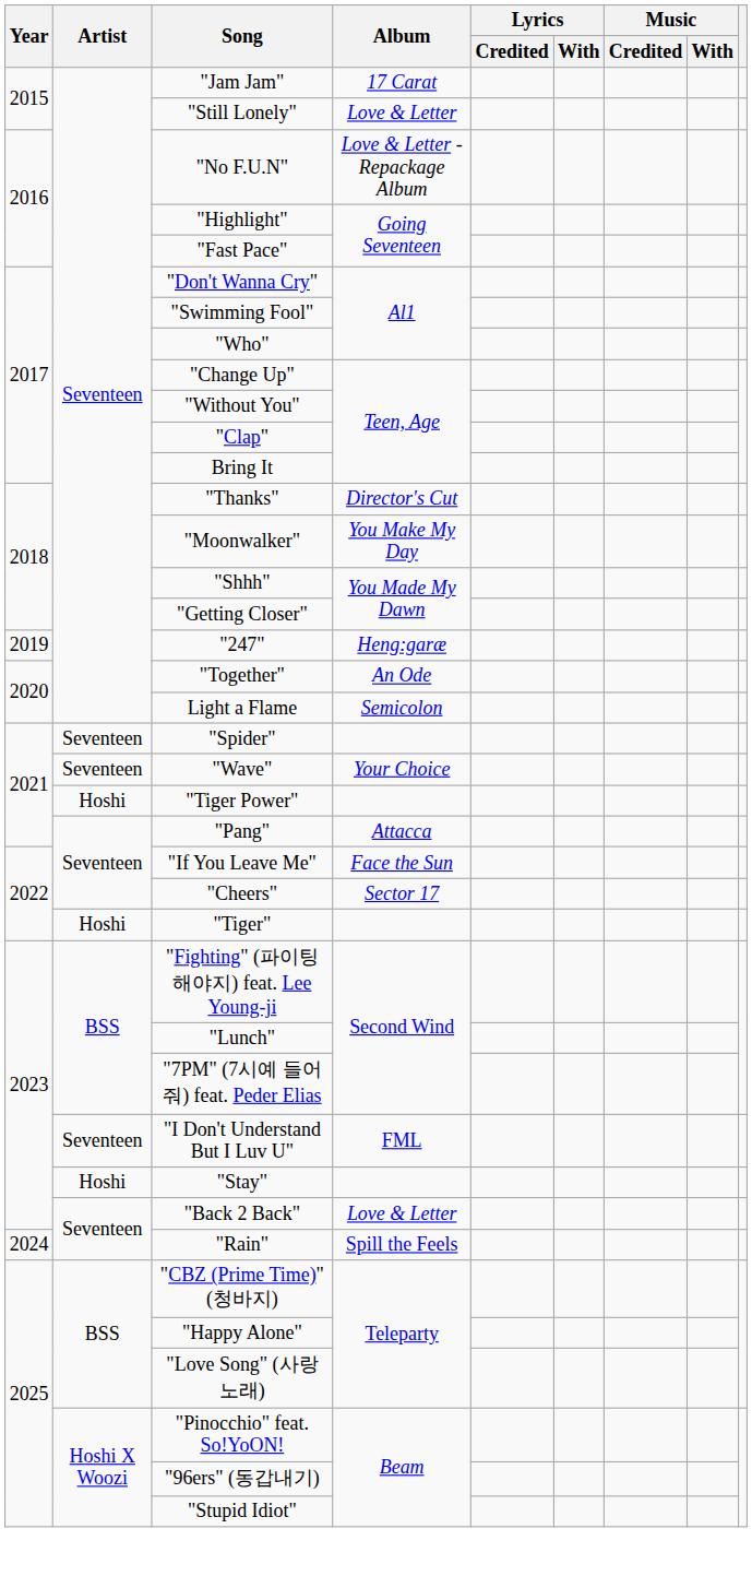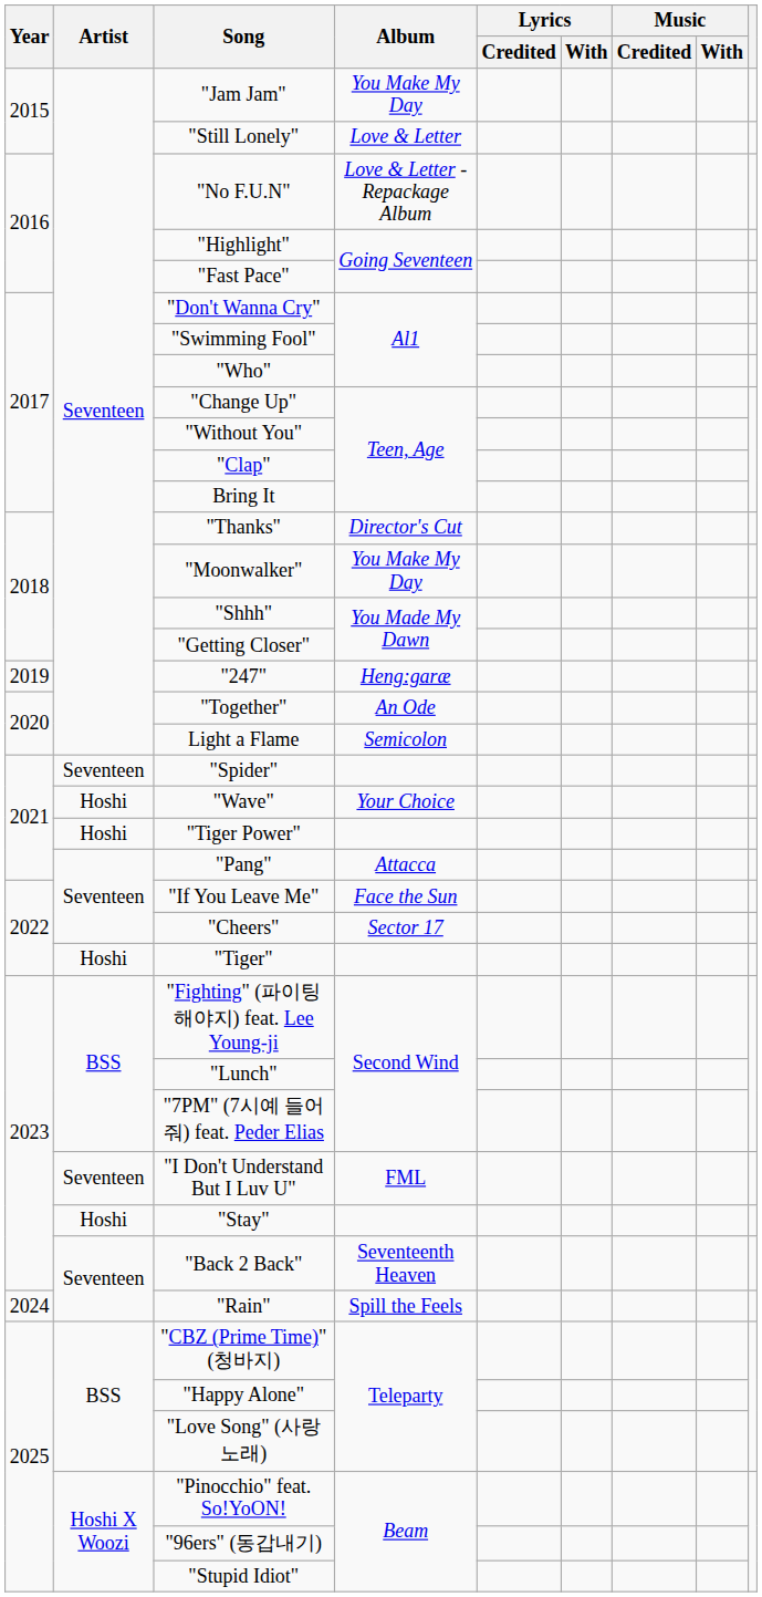 <table class="wikitable plainrowheaders sortable" style="text-align:center; width;100%">
 <tr>
 <th rowspan="2">Year</th>
 <th rowspan="2">Artist</th>
 <th rowspan="2">Song</th>
 <th rowspan="2">Album</th>
 <th colspan="2">Lyrics</th>
 <th colspan="2">Music</th>
 <th rowspan="2" class="unsortable"></th>
 </tr>
 <tr>
 <th>Credited</th>
 <th>With</th>
 <th>Credited</th>
 <th>With</th>
 </tr>
 <tr>
 <td rowspan="2">2015</td>
 <td rowspan="19"><a href='#'>Seventeen</a></td>
 <td>"Jam Jam"</td>
-<td><em><a href='#'>17 Carat</a></em></td>
+<td><em><a href='#'>You Make My Day</a></em></td>
 <td></td>
 <td></td>
 <td></td>
 <td></td>
 <td></td>
 </tr>
 <tr>
 <td>"Still Lonely"</td>
 <td><em><a href='#'>Love & Letter</a></em></td>
 <td></td>
 <td></td>
 <td></td>
 <td></td>
 <td></td>
 </tr>
 <tr>
 <td rowspan="3">2016</td>
 <td>"No F.U.N"</td>
 <td><em><a href='#'>Love & Letter</a> - Repackage Album</em></td>
 <td></td>
 <td></td>
 <td></td>
 <td></td>
 <td></td>
 </tr>
 <tr>
 <td>"Highlight"</td>
 <td rowspan="2"><em><a href='#'>Going Seventeen</a></em></td>
 <td></td>
 <td></td>
 <td></td>
 <td></td>
 <td></td>
 </tr>
 <tr>
 <td>"Fast Pace"</td>
 <td></td>
 <td></td>
 <td></td>
 <td></td>
 <td></td>
 </tr>
 <tr>
 <td rowspan="7">2017</td>
 <td>"<a href='#'>Don't Wanna Cry</a>"</td>
 <td rowspan="3"><em><a href='#'>Al1</a></em></td>
 <td></td>
 <td></td>
 <td></td>
 <td></td>
 <td></td>
 </tr>
 <tr>
 <td>"Swimming Fool"</td>
 <td></td>
 <td></td>
 <td></td>
 <td></td>
 <td></td>
 </tr>
 <tr>
 <td>"Who"</td>
 <td></td>
 <td></td>
 <td></td>
 <td></td>
 <td></td>
 </tr>
 <tr>
 <td>"Change Up"</td>
 <td rowspan="4"><em><a href='#'>Teen, Age</a></em></td>
 <td></td>
 <td></td>
 <td></td>
 <td></td>
 <td rowspan="4"></td>
 </tr>
 <tr>
 <td>"Without You"</td>
 <td></td>
 <td></td>
 <td></td>
 <td></td>
 </tr>
 <tr>
 <td>"<a href='#'>Clap</a>"</td>
 <td></td>
 <td></td>
 <td></td>
 <td></td>
 </tr>
 <tr>
 <td>Bring It</td>
 <td></td>
 <td></td>
 <td></td>
 <td></td>
 </tr>
 <tr>
 <td rowspan="4">2018</td>
 <td>"Thanks"</td>
 <td><em><a href='#'>Director's Cut</a></em></td>
 <td></td>
 <td></td>
 <td></td>
 <td></td>
 <td></td>
 </tr>
 <tr>
 <td>"Moonwalker"</td>
 <td><em><a href='#'>You Make My Day</a></em></td>
 <td></td>
 <td></td>
 <td></td>
 <td></td>
 <td></td>
 </tr>
 <tr>
 <td>"Shhh"</td>
 <td rowspan="2"><em><a href='#'>You Made My Dawn</a></em></td>
 <td></td>
 <td></td>
 <td></td>
 <td></td>
 <td></td>
 </tr>
 <tr>
 <td>"Getting Closer"</td>
 <td></td>
 <td></td>
 <td></td>
 <td></td>
 <td></td>
 </tr>
 <tr>
 <td>2019</td>
 <td>"247"</td>
 <td><em><a href='#'>Heng:garæ</a></em></td>
 <td></td>
 <td></td>
 <td></td>
 <td></td>
 <td></td>
 </tr>
 <tr>
 <td rowspan="2">2020</td>
 <td>"Together"</td>
 <td><em><a href='#'>An Ode</a></em></td>
 <td></td>
 <td></td>
 <td></td>
 <td></td>
 <td></td>
 </tr>
 <tr>
 <td>Light a Flame</td>
 <td><em><a href='#'>Semicolon</a></em></td>
 <td></td>
 <td></td>
 <td></td>
 <td></td>
 <td></td>
 </tr>
 <tr>
 <td rowspan="4">2021</td>
 <td>Seventeen</td>
 <td>"Spider"</td>
 <td></td>
 <td></td>
 <td></td>
 <td></td>
 <td></td>
 <td></td>
 </tr>
 <tr>
-<td>Seventeen</td>
+<td>Hoshi<br></td>
 <td>"Wave"</td>
 <td><em><a href='#'>Your Choice</a></em></td>
 <td></td>
 <td></td>
 <td></td>
 <td></td>
 <td></td>
 </tr>
 <tr>
 <td>Hoshi</td>
 <td>"Tiger Power"</td>
 <td></td>
 <td></td>
 <td></td>
 <td></td>
 <td></td>
 <td></td>
 </tr>
 <tr>
 <td rowspan="3">Seventeen</td>
 <td>"Pang"</td>
 <td><em><a href='#'>Attacca</a></em></td>
 <td></td>
 <td></td>
 <td></td>
 <td></td>
 <td></td>
 </tr>
 <tr>
 <td rowspan="3">2022</td>
 <td>"If You Leave Me"</td>
 <td><em><a href='#'>Face the Sun</a></em></td>
 <td></td>
 <td></td>
 <td></td>
 <td></td>
 <td></td>
 </tr>
 <tr>
 <td>"Cheers"</td>
 <td><em><a href='#'>Sector 17</a></em></td>
 <td></td>
 <td></td>
 <td></td>
 <td></td>
 <td></td>
 </tr>
 <tr>
 <td>Hoshi<br></td>
 <td>"Tiger"</td>
 <td></td>
 <td></td>
 <td></td>
 <td></td>
 <td></td>
 <td></td>
 </tr>
 <tr>
 <td rowspan="6">2023</td>
 <td rowspan="3"><a href='#'>BSS</a></td>
 <td>"<a href='#'>Fighting</a>" (파이팅 해야지) feat. <a href='#'>Lee Young-ji</a></td>
 <td rowspan="3"><a href='#'>Second Wind</a></td>
 <td></td>
 <td></td>
 <td></td>
 <td></td>
 <td rowspan="3"></td>
 </tr>
 <tr>
 <td>"Lunch"</td>
 <td></td>
 <td></td>
 <td></td>
 <td></td>
 </tr>
 <tr>
 <td>"7PM" (7시예 들어줘) feat. <a href='#'>Peder Elias</a></td>
 <td></td>
 <td></td>
 <td></td>
 <td></td>
 </tr>
 <tr>
 <td>Seventeen</td>
 <td>"I Don't Understand But I Luv U"</td>
 <td><a href='#'>FML</a></td>
 <td></td>
 <td></td>
 <td></td>
 <td></td>
 <td></td>
 </tr>
 <tr>
 <td>Hoshi</td>
 <td>"Stay"</td>
 <td><em></em></td>
 <td></td>
 <td></td>
 <td></td>
 <td></td>
 <td></td>
 </tr>
 <tr>
 <td rowspan="2">Seventeen</td>
 <td>"Back 2 Back"</td>
-<td><em><a href='#'>Love & Letter</a></em></td>
+<td><a href='#'>Seventeenth Heaven</a></td>
 <td></td>
 <td></td>
 <td></td>
 <td></td>
 <td></td>
 </tr>
 <tr>
 <td>2024</td>
 <td>"Rain"</td>
 <td><a href='#'>Spill the Feels</a></td>
 <td></td>
 <td></td>
 <td></td>
 <td></td>
 <td></td>
 </tr>
 <tr>
 <td rowspan="6">2025</td>
 <td rowspan="3">BSS</td>
 <td>"<a href='#'>CBZ (Prime Time)</a>" (청바지)</td>
 <td rowspan="3"><a href='#'>Teleparty</a></td>
 <td></td>
 <td></td>
 <td></td>
 <td></td>
 <td rowspan="3"></td>
 </tr>
 <tr>
 <td>"Happy Alone"</td>
 <td></td>
 <td></td>
 <td></td>
 <td></td>
 </tr>
 <tr>
 <td>"Love Song" (사랑 노래)</td>
 <td></td>
 <td></td>
 <td></td>
 <td></td>
 </tr>
 <tr>
 <td rowspan="3"><a href='#'>Hoshi X Woozi</a></td>
 <td>"Pinocchio" feat. <a href='#'>So!YoON!</a></td>
 <td rowspan="3"><em><a href='#'>Beam</a></em></td>
 <td></td>
 <td></td>
 <td></td>
 <td></td>
 <td rowspan="3"></td>
 </tr>
 <tr>
 <td>"96ers" (동갑내기)</td>
 <td></td>
 <td></td>
 <td></td>
 <td></td>
 </tr>
 <tr>
 <td>"Stupid Idiot"</td>
 <td></td>
 <td></td>
 <td></td>
 <td></td>
 </tr>
 </table>
